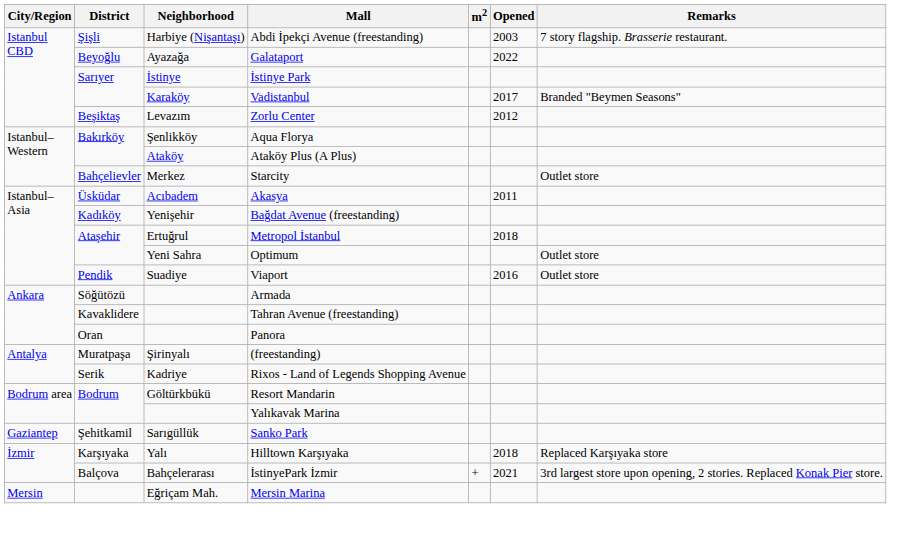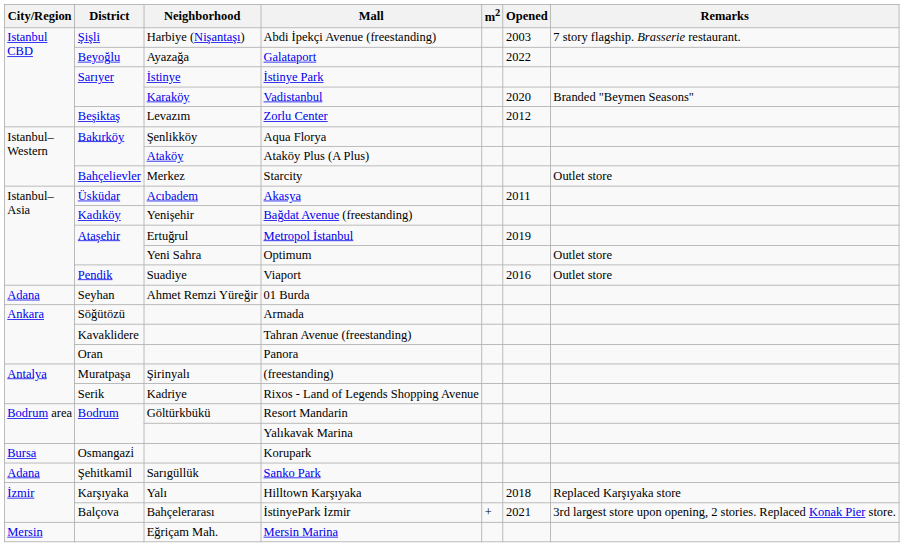 <table class="wikitable sortable sort-under">
 <tr>
 <th>City/Region</th>
 <th>District</th>
 <th>Neighborhood</th>
 <th>Mall</th>
 <th>m<sup>2</sup></th>
 <th>Opened</th>
 <th>Remarks</th>
 </tr>
 <tr>
 <td rowspan = 5 style="vertical-align:top;"><a href='#'>Istanbul<br>CBD</a></td>
 <td style="vertical-align:top;"><a href='#'>Şişli</a></td>
 <td style="vertical-align:top;">Harbiye (<a href='#'>Nişantaşı</a>)</td>
 <td style="vertical-align:top;">Abdi İpekçi Avenue (freestanding)</td>
 <td style="vertical-align:top;"></td>
 <td style="vertical-align:top;">2003</td>
 <td style="vertical-align:top;">7 story flagship. <em>Brasserie</em> restaurant.</td>
 </tr>
 <tr>
 <td><a href='#'>Beyoğlu</a></td>
 <td>Ayazağa</td>
 <td><a href='#'>Galataport</a></td>
 <td></td>
 <td>2022</td>
 <td></td>
 </tr>
 <tr>
 <td rowspan = 2 style="vertical-align:top;"><a href='#'>Sarıyer</a></td>
 <td><a href='#'>İstinye</a></td>
 <td><a href='#'>İstinye Park</a></td>
 <td></td>
 <td></td>
 <td></td>
 </tr>
 <tr>
 <td><a href='#'>Karaköy</a></td>
 <td><a href='#'>Vadistanbul</a></td>
 <td></td>
-<td>2017</td>
+<td>2020</td>
 <td>Branded "Beymen Seasons"</td>
 </tr>
 <tr>
 <td><a href='#'>Beşiktaş</a></td>
 <td>Levazım</td>
 <td><a href='#'>Zorlu Center</a></td>
 <td></td>
 <td>2012</td>
 <td></td>
 </tr>
 <tr>
 <td rowspan = 3 style="vertical-align:top;">Istanbul–<br>Western</td>
 <td rowspan = 2 style="vertical-align:top;"><a href='#'>Bakırköy</a></td>
 <td>Şenlikköy</td>
 <td>Aqua Florya</td>
 <td></td>
 <td></td>
 <td></td>
 </tr>
 <tr>
 <td><a href='#'>Ataköy</a></td>
 <td>Ataköy Plus (A Plus)</td>
 <td></td>
 <td></td>
 <td></td>
 </tr>
 <tr>
 <td><a href='#'>Bahçelievler</a></td>
 <td>Merkez</td>
 <td>Starcity</td>
 <td></td>
 <td></td>
 <td>Outlet store</td>
 </tr>
 <tr>
 <td rowspan = 5  style="vertical-align:top;">Istanbul–<br>Asia</td>
 <td><a href='#'>Üsküdar</a></td>
 <td><a href='#'>Acıbadem</a></td>
 <td><a href='#'>Akasya</a></td>
 <td></td>
 <td>2011</td>
 <td></td>
 </tr>
 <tr>
 <td style="vertical-align:top;"><a href='#'>Kadıköy</a></td>
 <td>Yenişehir</td>
 <td style="vertical-align:top;"><a href='#'>Bağdat Avenue</a> (freestanding)</td>
 <td></td>
 <td style="vertical-align:top;"></td>
 <td style="vertical-align:top;"></td>
 </tr>
 <tr>
 <td rowspan = 2 style="vertical-align:top;"><a href='#'>Ataşehir</a></td>
 <td>Ertuğrul</td>
 <td><a href='#'>Metropol İstanbul</a></td>
 <td></td>
-<td>2018</td>
+<td>2019</td>
 <td></td>
 </tr>
 <tr>
 <td>Yeni Sahra</td>
 <td>Optimum</td>
 <td></td>
 <td></td>
 <td>Outlet store</td>
 </tr>
 <tr>
 <td><a href='#'>Pendik</a></td>
 <td style="vertical-align:top;">Suadiye</td>
 <td>Viaport</td>
 <td></td>
 <td>2016</td>
 <td>Outlet store</td>
+</tr>
+<tr>
+<td style="vertical-align:top;"><a href='#'>Adana</a></td>
+<td style="vertical-align:top;">Seyhan</td>
+<td style="vertical-align:top;">Ahmet Remzi Yüreğir</td>
+<td style="vertical-align:top;">01 Burda</td>
+<td></td>
+<td></td>
+<td></td>
 </tr>
 <tr>
 <td rowspan= 3  style="vertical-align:top;"><a href='#'>Ankara</a></td>
 <td>Söğütözü</td>
 <td></td>
 <td>Armada</td>
 <td></td>
 <td></td>
 <td></td>
 </tr>
 <tr>
 <td>Kavaklidere</td>
 <td></td>
 <td>Tahran Avenue (freestanding)</td>
 <td></td>
 <td></td>
 <td></td>
 </tr>
 <tr>
 <td>Oran</td>
 <td></td>
 <td>Panora</td>
 <td></td>
 <td></td>
 <td></td>
 </tr>
 <tr>
 <td rowspan= 2  style="vertical-align:top;"><a href='#'>Antalya</a></td>
 <td>Muratpaşa</td>
 <td>Şirinyalı</td>
 <td>(freestanding)</td>
 <td></td>
 <td></td>
 <td></td>
 </tr>
 <tr>
 <td style="vertical-align:top;">Serik</td>
 <td style="vertical-align:top;">Kadriye</td>
 <td style="vertical-align:top;">Rixos - Land of Legends Shopping Avenue</td>
 <td></td>
 <td></td>
 <td></td>
 </tr>
 <tr>
 <td rowspan = 2 style="vertical-align:top;"><a href='#'>Bodrum</a> area</td>
 <td rowspan = 2 style="vertical-align:top;"><a href='#'>Bodrum</a></td>
 <td style="vertical-align:top;">Göltürkbükü</td>
 <td style="vertical-align:top;">Resort Mandarin</td>
 <td></td>
 <td></td>
 <td></td>
 </tr>
 <tr>
 <td></td>
 <td>Yalıkavak Marina</td>
 <td></td>
 <td></td>
 <td></td>
 </tr>
 <tr>
-<td><a href='#'>Gaziantep</a></td>
+<td><a href='#'>Bursa</a></td>
+<td>Osmangazi̇</td>
+<td></td>
+<td>Korupark</td>
+<td></td>
+<td></td>
+<td></td>
+</tr>
+<tr>
+<td style="vertical-align:top;"><a href='#'>Adana</a></td>
 <td>Şehitkamil</td>
 <td>Sarıgüllük</td>
 <td><a href='#'>Sanko Park</a></td>
 <td></td>
 <td></td>
 <td></td>
 </tr>
 <tr>
 <td rowspan= 2 style="vertical-align:top;"><a href='#'>İzmir</a></td>
 <td style="vertical-align:top;">Karşıyaka</td>
 <td style="vertical-align:top;">Yalı</td>
 <td style="vertical-align:top;">Hilltown Karşıyaka</td>
 <td style="vertical-align:top;"></td>
 <td style="vertical-align:top;">2018</td>
 <td style="vertical-align:top;">Replaced Karşıyaka store</td>
 </tr>
 <tr>
 <td style="vertical-align:top;">Balçova</td>
 <td style="vertical-align:top;">Bahçelerarası</td>
 <td style="vertical-align:top;">İstinyePark İzmir</td>
 <td style="vertical-align:top;">+</td>
 <td style="vertical-align:top;">2021</td>
 <td style="vertical-align:top;">3rd largest store upon opening, 2 stories. Replaced <a href='#'>Konak Pier</a> store.</td>
 </tr>
 <tr>
 <td style="vertical-align:top;"><a href='#'>Mersin</a></td>
 <td></td>
 <td style="vertical-align:top;">Eğriçam Mah.</td>
 <td style="vertical-align:top;"><a href='#'>Mersin Marina</a></td>
 <td></td>
 <td></td>
 <td></td>
 </tr>
 </table>
